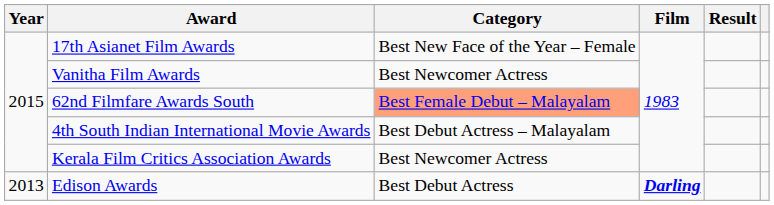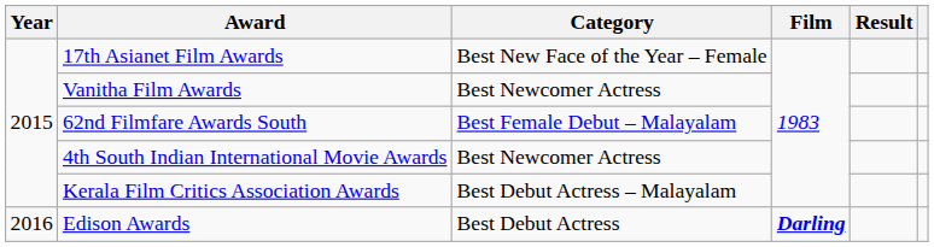 <table class="wikitable sortable">
 <tr>
 <th>Year</th>
 <th>Award</th>
 <th>Category</th>
 <th>Film</th>
 <th>Result</th>
 <th class="unsortable"></th>
 </tr>
 <tr>
 <td rowspan="5">2015</td>
 <td><a href='#'>17th Asianet Film Awards</a></td>
 <td>Best New Face of the Year – Female</td>
 <td rowspan="5"><em><a href='#'>1983</a></em></td>
 <td></td>
 <td></td>
 </tr>
 <tr>
 <td><a href='#'>Vanitha Film Awards</a></td>
 <td>Best Newcomer Actress</td>
 <td></td>
 <td></td>
 </tr>
 <tr>
 <td><a href='#'>62nd Filmfare Awards South</a></td>
-<td style="background: lightsalmon;"><a href='#'>Best Female Debut – Malayalam</a></td>
+<td><a href='#'>Best Female Debut – Malayalam</a></td>
 <td></td>
 <td></td>
 </tr>
 <tr>
 <td><a href='#'>4th South Indian International Movie Awards</a></td>
+<td>Best Newcomer Actress</td>
+<td></td>
+<td></td>
+</tr>
+<tr>
+<td><a href='#'>Kerala Film Critics Association Awards</a></td>
 <td>Best Debut Actress – Malayalam</td>
 <td></td>
 <td></td>
 </tr>
 <tr>
-<td><a href='#'>Kerala Film Critics Association Awards</a></td>
-<td>Best Newcomer Actress</td>
-<td></td>
-<td></td>
-</tr>
-<tr>
-<td>2013</td>
+<td>2016</td>
 <td><a href='#'>Edison Awards</a></td>
 <td>Best Debut Actress</td>
 <td><strong><em><a href='#'>Darling</a></em></strong></td>
 <td></td>
 <td></td>
 </tr>
 </table>
